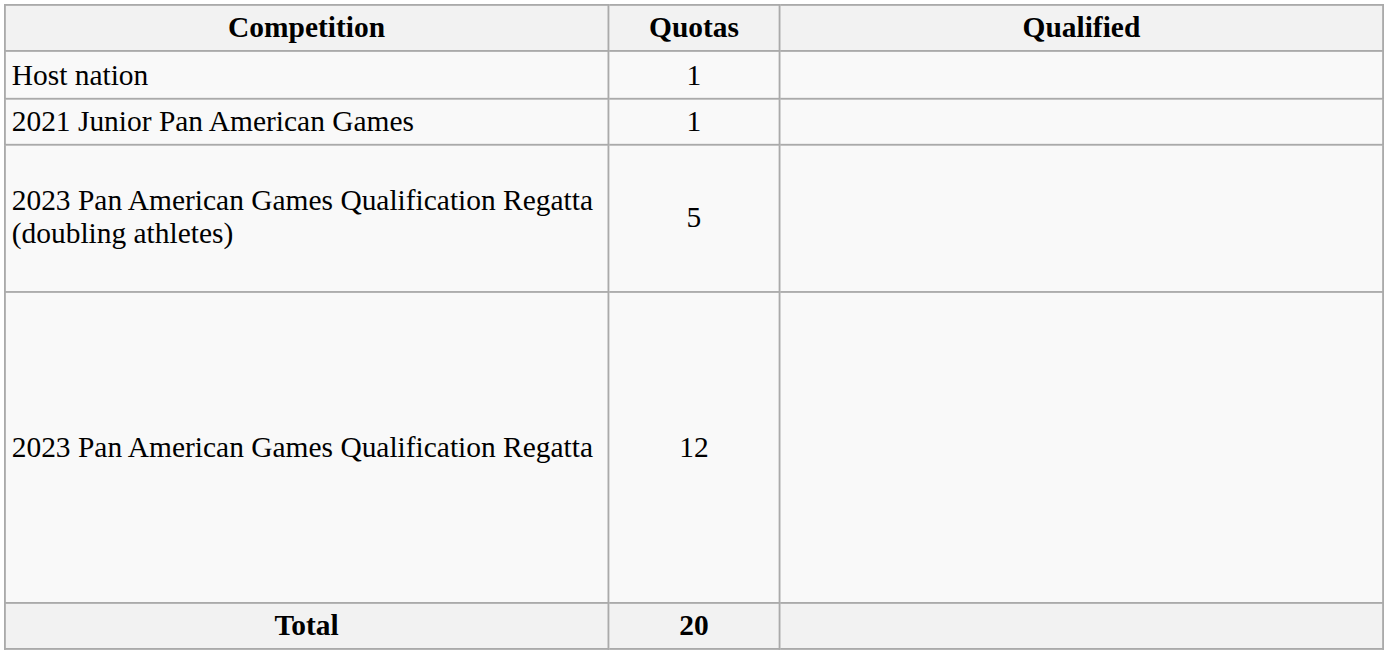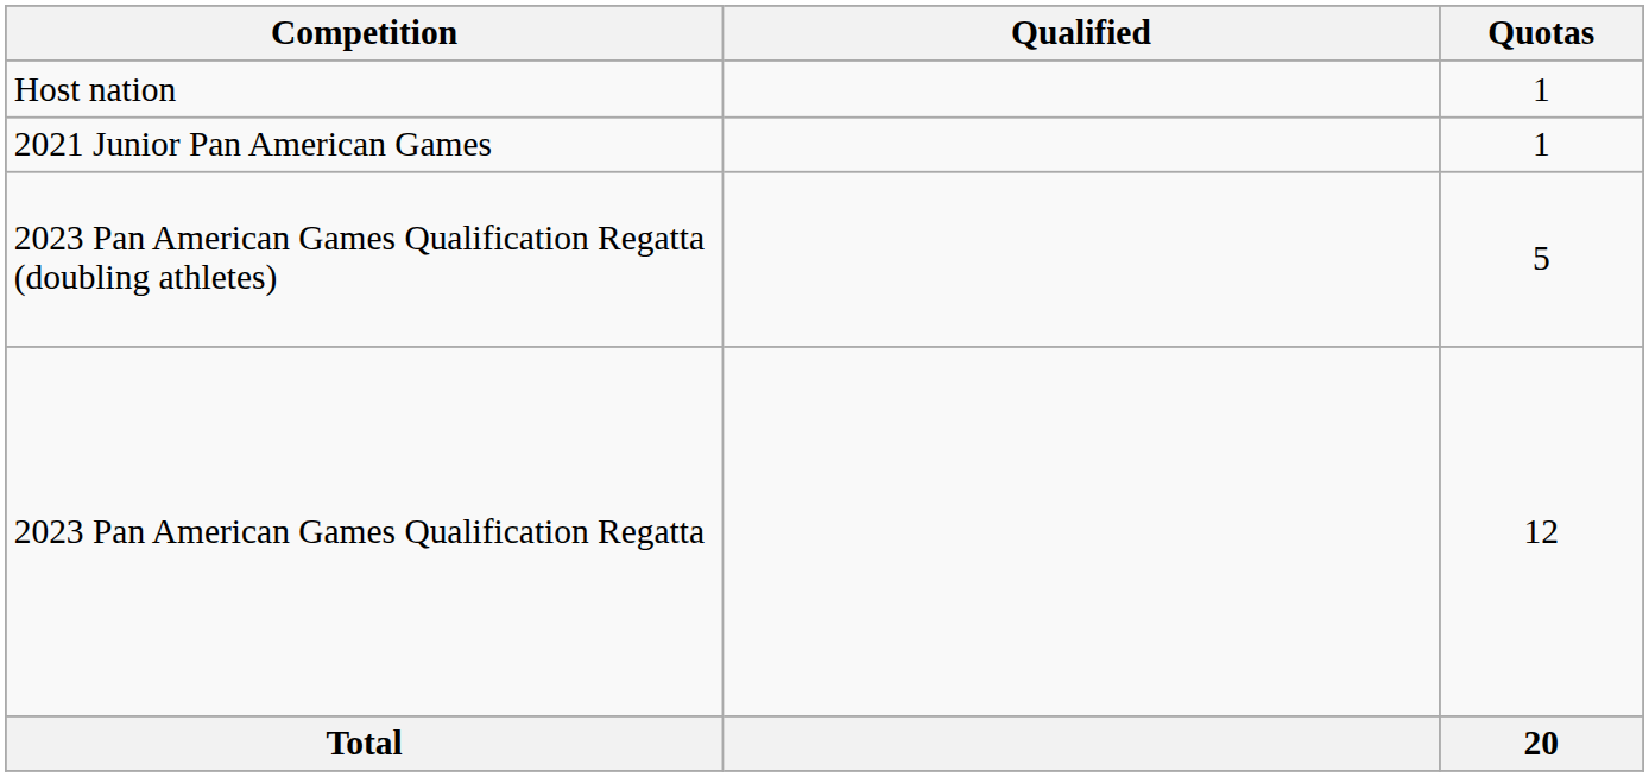 <table class = "wikitable" width=750>
 <tr>
 <th width=300>Competition</th>
+<th width=300>Qualified</th>
 <th width=80>Quotas</th>
-<th width=300>Qualified</th>
 </tr>
 <tr>
 <td>Host nation</td>
+<td></td>
 <td align="center">1</td>
-<td></td>
 </tr>
 <tr>
 <td>2021 Junior Pan American Games</td>
+<td></td>
 <td align="center">1</td>
-<td></td>
 </tr>
 <tr>
 <td>2023 Pan American Games Qualification Regatta (doubling athletes)</td>
+<td><br><br><br><br></td>
 <td align="center">5</td>
-<td><br><br><br><br></td>
 </tr>
 <tr>
 <td>2023 Pan American Games Qualification Regatta</td>
+<td><br><br><br><br><br><br><br><br><br></td>
 <td align="center">12</td>
-<td><br><br><br><br><br><br><br><br><br></td>
 </tr>
 <tr>
 <th>Total</th>
+<th></th>
 <th>20</th>
-<th></th>
 </tr>
 </table>
